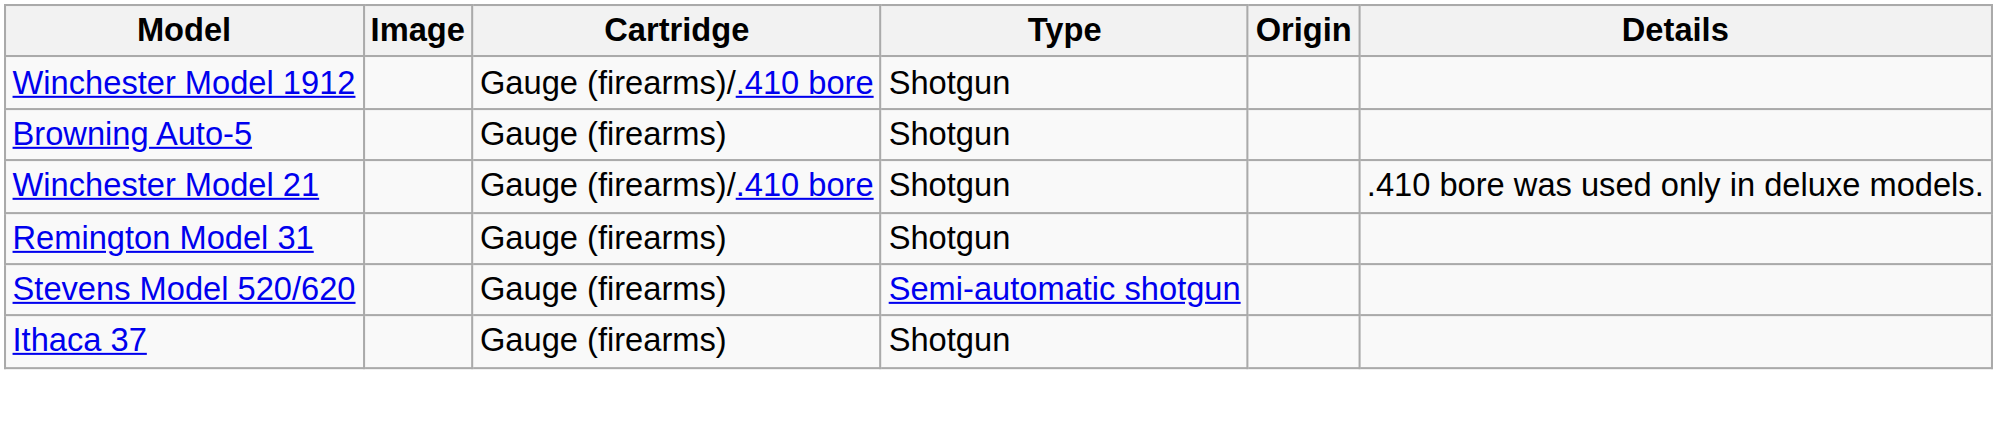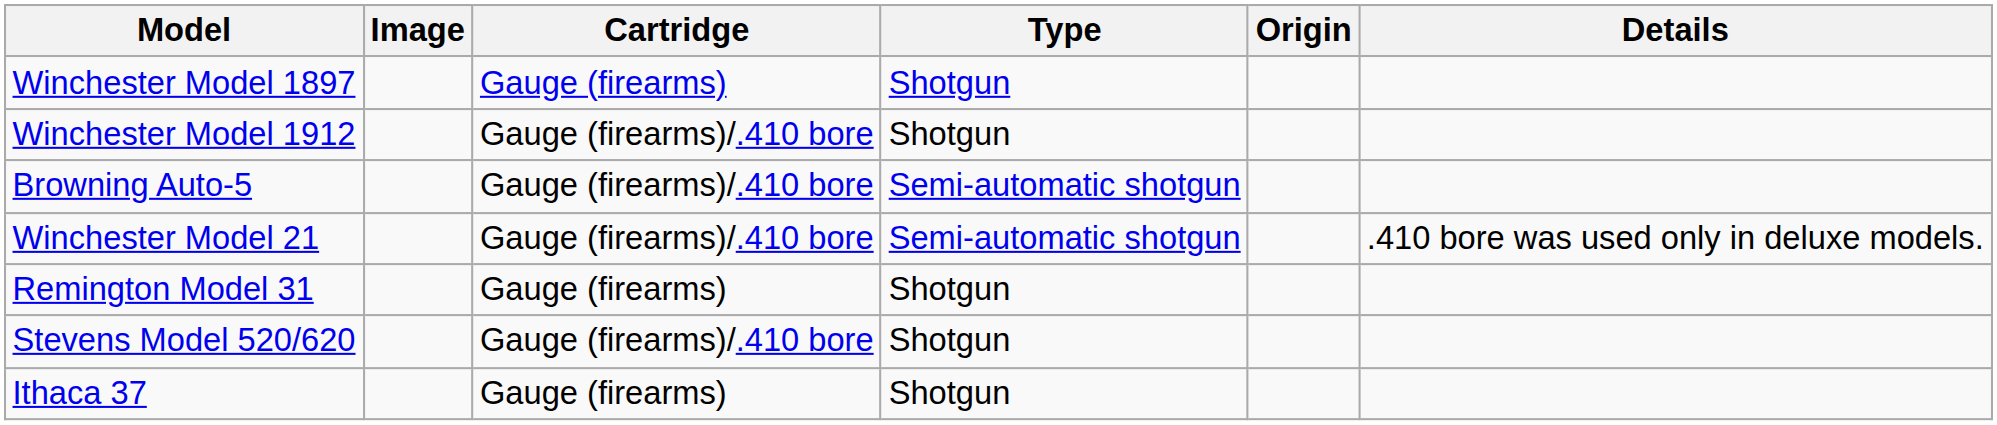 <table class="wikitable">
 <tr>
 <th>Model</th>
 <th>Image</th>
 <th>Cartridge</th>
 <th>Type</th>
 <th>Origin</th>
 <th>Details</th>
+</tr>
+<tr>
+<td><a href='#'>Winchester Model 1897</a></td>
+<td></td>
+<td><a href='#'>Gauge (firearms)</a></td>
+<td><a href='#'>Shotgun</a></td>
+<td></td>
+<td></td>
 </tr>
 <tr>
 <td><a href='#'>Winchester Model 1912</a></td>
 <td></td>
 <td>Gauge (firearms)/<a href='#'>.410 bore</a></td>
 <td>Shotgun</td>
 <td></td>
 <td></td>
 </tr>
 <tr>
 <td><a href='#'>Browning Auto-5</a></td>
 <td></td>
-<td>Gauge (firearms)</td>
-<td>Shotgun</td>
+<td>Gauge (firearms)/<a href='#'>.410 bore</a></td>
+<td><a href='#'>Semi-automatic shotgun</a></td>
 <td></td>
 <td></td>
 </tr>
 <tr>
 <td><a href='#'>Winchester Model 21</a></td>
 <td></td>
 <td>Gauge (firearms)/<a href='#'>.410 bore</a></td>
-<td>Shotgun</td>
+<td><a href='#'>Semi-automatic shotgun</a></td>
 <td></td>
 <td>.410 bore was used only in deluxe models.</td>
 </tr>
 <tr>
 <td><a href='#'>Remington Model 31</a></td>
 <td></td>
 <td>Gauge (firearms)</td>
 <td>Shotgun</td>
 <td></td>
 <td></td>
 </tr>
 <tr>
 <td><a href='#'>Stevens Model 520/620</a></td>
 <td></td>
-<td>Gauge (firearms)</td>
-<td><a href='#'>Semi-automatic shotgun</a></td>
+<td>Gauge (firearms)/<a href='#'>.410 bore</a></td>
+<td>Shotgun</td>
 <td></td>
 <td></td>
 </tr>
 <tr>
 <td><a href='#'>Ithaca 37</a></td>
 <td></td>
 <td>Gauge (firearms)</td>
 <td>Shotgun</td>
 <td></td>
 <td></td>
 </tr>
 </table>
